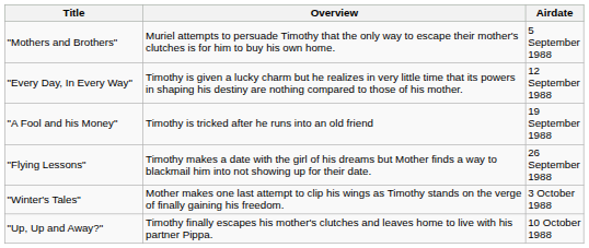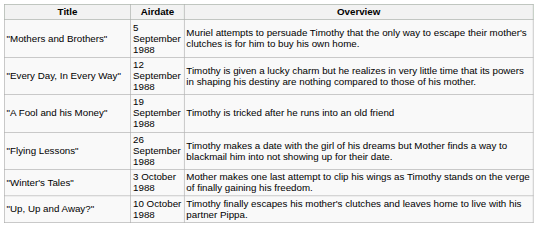 <table class="wikitable" style="font-size: 100%;">
 <tr style="background:#aaeeaa">
 <th width="200">Title</th>
+<th width="80">Airdate</th>
 <th>Overview</th>
-<th width="80">Airdate</th>
 </tr>
 <tr>
 <td>"Mothers and Brothers"</td>
+<td>5 September 1988</td>
 <td>Muriel attempts to persuade Timothy that the only way to escape their mother's clutches is for him to buy his own home.</td>
-<td>5 September 1988</td>
 </tr>
 <tr>
 <td>"Every Day, In Every Way"</td>
+<td>12 September 1988</td>
 <td>Timothy is given a lucky charm but he realizes in very little time that its powers in shaping his destiny are nothing compared to those of his mother.</td>
-<td>12 September 1988</td>
 </tr>
 <tr>
 <td>"A Fool and his Money"</td>
+<td>19 September 1988</td>
 <td>Timothy is tricked after he runs into an old friend</td>
-<td>19 September 1988</td>
 </tr>
 <tr>
 <td>"Flying Lessons"</td>
+<td>26 September 1988</td>
 <td>Timothy makes a date with the girl of his dreams but Mother finds a way to blackmail him into not showing up for their date.</td>
-<td>26 September 1988</td>
 </tr>
 <tr>
 <td>"Winter's Tales"</td>
+<td>3 October 1988</td>
 <td>Mother makes one last attempt to clip his wings as Timothy stands on the verge of finally gaining his freedom.</td>
-<td>3 October 1988</td>
 </tr>
 <tr>
 <td>"Up, Up and Away?"</td>
+<td>10 October 1988</td>
 <td>Timothy finally escapes his mother's clutches and leaves home to live with his partner Pippa.</td>
-<td>10 October 1988</td>
 </tr>
 </table>
